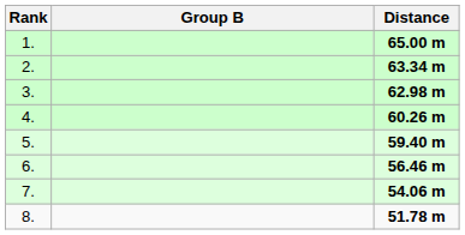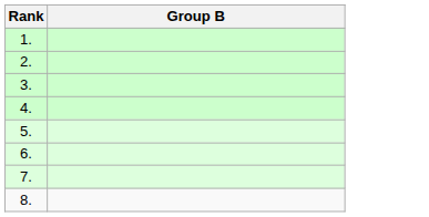 <table class="wikitable" style="border-collapse: collapse; font-size: 90%;">
 <tr>
 <th>Rank</th>
 <th style="width: 20em">Group B</th>
-<th style="width: 5em">Distance</th>
 </tr>
 <tr style="background:#ccffcc;">
 <td align="center">1.</td>
 <td></td>
-<td align="center"><strong>65.00 m</strong></td>
 </tr>
 <tr style="background:#ccffcc;">
 <td align="center">2.</td>
 <td></td>
-<td align="center"><strong>63.34 m</strong></td>
 </tr>
 <tr style="background:#ccffcc;">
 <td align="center">3.</td>
 <td></td>
-<td align="center"><strong>62.98 m</strong></td>
 </tr>
 <tr style="background:#ccffcc;">
 <td align="center">4.</td>
 <td></td>
-<td align="center"><strong>60.26 m</strong></td>
 </tr>
 <tr style="background:#ddffdd;">
 <td align="center">5.</td>
 <td></td>
-<td align="center"><strong>59.40 m</strong></td>
 </tr>
 <tr style="background:#ddffdd;">
 <td align="center">6.</td>
 <td></td>
-<td align="center"><strong>56.46 m</strong></td>
 </tr>
 <tr style="background:#ddffdd;">
 <td align="center">7.</td>
 <td></td>
-<td align="center"><strong>54.06 m</strong></td>
 </tr>
 <tr>
 <td align="center">8.</td>
 <td></td>
-<td align="center"><strong>51.78 m</strong></td>
 </tr>
 </table>
